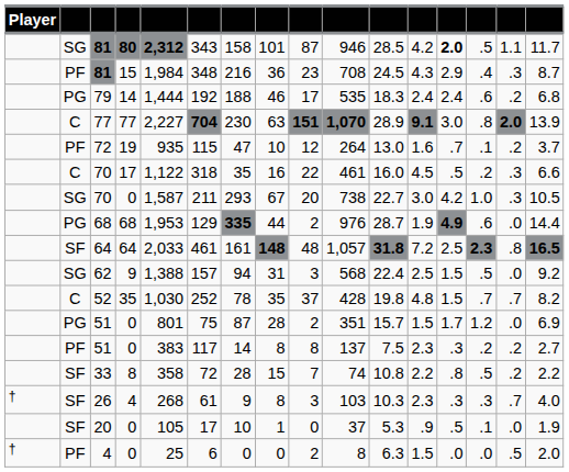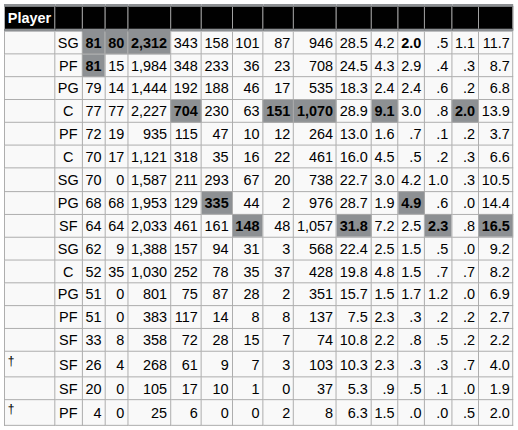 <table class="wikitable sortable" style="font-size: 95%; text-align:right;">
 <tr>
 <th style="background:#010101; color:#FFFFFF; border-top:#8D9093 3px solid; border-bottom:#8D9093 3px solid;">Player</th>
 <th style="background:#010101; color:#FFFFFF; border-top:#8D9093 3px solid; border-bottom:#8D9093 3px solid;"></th>
 <th style="background:#010101; color:#FFFFFF; border-top:#8D9093 3px solid; border-bottom:#8D9093 3px solid;"></th>
 <th style="background:#010101; color:#FFFFFF; border-top:#8D9093 3px solid; border-bottom:#8D9093 3px solid;"></th>
 <th style="background:#010101; color:#FFFFFF; border-top:#8D9093 3px solid; border-bottom:#8D9093 3px solid;"></th>
 <th style="background:#010101; color:#FFFFFF; border-top:#8D9093 3px solid; border-bottom:#8D9093 3px solid;"></th>
 <th style="background:#010101; color:#FFFFFF; border-top:#8D9093 3px solid; border-bottom:#8D9093 3px solid;"></th>
 <th style="background:#010101; color:#FFFFFF; border-top:#8D9093 3px solid; border-bottom:#8D9093 3px solid;"></th>
 <th style="background:#010101; color:#FFFFFF; border-top:#8D9093 3px solid; border-bottom:#8D9093 3px solid;"></th>
 <th style="background:#010101; color:#FFFFFF; border-top:#8D9093 3px solid; border-bottom:#8D9093 3px solid;"></th>
 <th style="background:#010101; color:#FFFFFF; border-top:#8D9093 3px solid; border-bottom:#8D9093 3px solid;"></th>
 <th style="background:#010101; color:#FFFFFF; border-top:#8D9093 3px solid; border-bottom:#8D9093 3px solid;"></th>
 <th style="background:#010101; color:#FFFFFF; border-top:#8D9093 3px solid; border-bottom:#8D9093 3px solid;"></th>
 <th style="background:#010101; color:#FFFFFF; border-top:#8D9093 3px solid; border-bottom:#8D9093 3px solid;"></th>
 <th style="background:#010101; color:#FFFFFF; border-top:#8D9093 3px solid; border-bottom:#8D9093 3px solid;"></th>
 <th style="background:#010101; color:#FFFFFF; border-top:#8D9093 3px solid; border-bottom:#8D9093 3px solid;"></th>
 </tr>
 <tr>
 <td style="text-align:left;"></td>
 <td style="text-align:center;">SG</td>
 <td style="background:#8D9093; color:#010101;"><strong>81</strong></td>
 <td style="background:#8D9093; color:#010101;"><strong>80</strong></td>
 <td style="background:#8D9093; color:#010101;"><strong>2,312</strong></td>
 <td>343</td>
 <td>158</td>
 <td>101</td>
 <td>87</td>
 <td>946</td>
 <td>28.5</td>
 <td>4.2</td>
 <td><strong>2.0</strong></td>
 <td>.5</td>
 <td>1.1</td>
 <td>11.7</td>
 </tr>
 <tr>
 <td style="text-align:left;"></td>
 <td style="text-align:center;">PF</td>
 <td style="background:#8D9093; color:#010101;"><strong>81</strong></td>
 <td>15</td>
 <td>1,984</td>
 <td>348</td>
-<td>216</td>
+<td>233</td>
 <td>36</td>
 <td>23</td>
 <td>708</td>
 <td>24.5</td>
 <td>4.3</td>
 <td>2.9</td>
 <td>.4</td>
 <td>.3</td>
 <td>8.7</td>
 </tr>
 <tr>
 <td style="text-align:left;"></td>
 <td style="text-align:center;">PG</td>
 <td>79</td>
 <td>14</td>
 <td>1,444</td>
 <td>192</td>
 <td>188</td>
 <td>46</td>
 <td>17</td>
 <td>535</td>
 <td>18.3</td>
 <td>2.4</td>
 <td>2.4</td>
 <td>.6</td>
 <td>.2</td>
 <td>6.8</td>
 </tr>
 <tr>
 <td style="text-align:left;"></td>
 <td style="text-align:center;">C</td>
 <td>77</td>
 <td>77</td>
 <td>2,227</td>
 <td style="background:#8D9093; color:#010101;"><strong>704</strong></td>
 <td>230</td>
 <td>63</td>
 <td style="background:#8D9093; color:#010101;"><strong>151</strong></td>
 <td style="background:#8D9093; color:#010101;"><strong>1,070</strong></td>
 <td>28.9</td>
 <td style="background:#8D9093; color:#010101;"><strong>9.1</strong></td>
 <td>3.0</td>
 <td>.8</td>
 <td style="background:#8D9093; color:#010101;"><strong>2.0</strong></td>
 <td>13.9</td>
 </tr>
 <tr>
 <td style="text-align:left;"></td>
 <td style="text-align:center;">PF</td>
 <td>72</td>
 <td>19</td>
 <td>935</td>
 <td>115</td>
 <td>47</td>
 <td>10</td>
 <td>12</td>
 <td>264</td>
 <td>13.0</td>
 <td>1.6</td>
 <td>.7</td>
 <td>.1</td>
 <td>.2</td>
 <td>3.7</td>
 </tr>
 <tr>
 <td style="text-align:left;"></td>
 <td style="text-align:center;">C</td>
 <td>70</td>
 <td>17</td>
-<td>1,122</td>
+<td>1,121</td>
 <td>318</td>
 <td>35</td>
 <td>16</td>
 <td>22</td>
 <td>461</td>
 <td>16.0</td>
 <td>4.5</td>
 <td>.5</td>
 <td>.2</td>
 <td>.3</td>
 <td>6.6</td>
 </tr>
 <tr>
 <td style="text-align:left;"></td>
 <td style="text-align:center;">SG</td>
 <td>70</td>
 <td>0</td>
 <td>1,587</td>
 <td>211</td>
 <td>293</td>
 <td>67</td>
 <td>20</td>
 <td>738</td>
 <td>22.7</td>
 <td>3.0</td>
 <td>4.2</td>
 <td>1.0</td>
 <td>.3</td>
 <td>10.5</td>
 </tr>
 <tr>
 <td style="text-align:left;"></td>
 <td style="text-align:center;">PG</td>
 <td>68</td>
 <td>68</td>
 <td>1,953</td>
 <td>129</td>
 <td style="background:#8D9093; color:#010101;"><strong>335</strong></td>
 <td>44</td>
 <td>2</td>
 <td>976</td>
 <td>28.7</td>
 <td>1.9</td>
 <td style="background:#8D9093; color:#010101;"><strong>4.9</strong></td>
 <td>.6</td>
 <td>.0</td>
 <td>14.4</td>
 </tr>
 <tr>
 <td style="text-align:left;"></td>
 <td style="text-align:center;">SF</td>
 <td>64</td>
 <td>64</td>
 <td>2,033</td>
 <td>461</td>
 <td>161</td>
 <td style="background:#8D9093; color:#010101;"><strong>148</strong></td>
 <td>48</td>
 <td>1,057</td>
 <td style="background:#8D9093; color:#010101;"><strong>31.8</strong></td>
 <td>7.2</td>
 <td>2.5</td>
 <td style="background:#8D9093; color:#010101;"><strong>2.3</strong></td>
 <td>.8</td>
 <td style="background:#8D9093; color:#010101;"><strong>16.5</strong></td>
 </tr>
 <tr>
 <td style="text-align:left;"></td>
 <td style="text-align:center;">SG</td>
 <td>62</td>
 <td>9</td>
 <td>1,388</td>
 <td>157</td>
 <td>94</td>
 <td>31</td>
 <td>3</td>
 <td>568</td>
 <td>22.4</td>
 <td>2.5</td>
 <td>1.5</td>
 <td>.5</td>
 <td>.0</td>
 <td>9.2</td>
 </tr>
 <tr>
 <td style="text-align:left;"></td>
 <td style="text-align:center;">C</td>
 <td>52</td>
 <td>35</td>
 <td>1,030</td>
 <td>252</td>
 <td>78</td>
 <td>35</td>
 <td>37</td>
 <td>428</td>
 <td>19.8</td>
 <td>4.8</td>
 <td>1.5</td>
 <td>.7</td>
 <td>.7</td>
 <td>8.2</td>
 </tr>
 <tr>
 <td style="text-align:left;"></td>
 <td style="text-align:center;">PG</td>
 <td>51</td>
 <td>0</td>
 <td>801</td>
 <td>75</td>
 <td>87</td>
 <td>28</td>
 <td>2</td>
 <td>351</td>
 <td>15.7</td>
 <td>1.5</td>
 <td>1.7</td>
 <td>1.2</td>
 <td>.0</td>
 <td>6.9</td>
 </tr>
 <tr>
 <td style="text-align:left;"></td>
 <td style="text-align:center;">PF</td>
 <td>51</td>
 <td>0</td>
 <td>383</td>
 <td>117</td>
 <td>14</td>
 <td>8</td>
 <td>8</td>
 <td>137</td>
 <td>7.5</td>
 <td>2.3</td>
 <td>.3</td>
 <td>.2</td>
 <td>.2</td>
 <td>2.7</td>
 </tr>
 <tr>
 <td style="text-align:left;"></td>
 <td style="text-align:center;">SF</td>
 <td>33</td>
 <td>8</td>
 <td>358</td>
 <td>72</td>
 <td>28</td>
 <td>15</td>
 <td>7</td>
 <td>74</td>
 <td>10.8</td>
 <td>2.2</td>
 <td>.8</td>
 <td>.5</td>
 <td>.2</td>
 <td>2.2</td>
 </tr>
 <tr>
 <td style="text-align:left;"><sup>†</sup></td>
 <td style="text-align:center;">SF</td>
 <td>26</td>
 <td>4</td>
 <td>268</td>
 <td>61</td>
 <td>9</td>
-<td>8</td>
+<td>7</td>
 <td>3</td>
 <td>103</td>
 <td>10.3</td>
 <td>2.3</td>
 <td>.3</td>
 <td>.3</td>
 <td>.7</td>
 <td>4.0</td>
 </tr>
 <tr>
 <td style="text-align:left;"></td>
 <td style="text-align:center;">SF</td>
 <td>20</td>
 <td>0</td>
 <td>105</td>
 <td>17</td>
 <td>10</td>
 <td>1</td>
 <td>0</td>
 <td>37</td>
 <td>5.3</td>
 <td>.9</td>
 <td>.5</td>
 <td>.1</td>
 <td>.0</td>
 <td>1.9</td>
 </tr>
 <tr>
 <td style="text-align:left;"><sup>†</sup></td>
 <td style="text-align:center;">PF</td>
 <td>4</td>
 <td>0</td>
 <td>25</td>
 <td>6</td>
 <td>0</td>
 <td>0</td>
 <td>2</td>
 <td>8</td>
 <td>6.3</td>
 <td>1.5</td>
 <td>.0</td>
 <td>.0</td>
 <td>.5</td>
 <td>2.0</td>
 </tr>
 </table>
